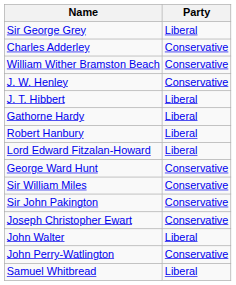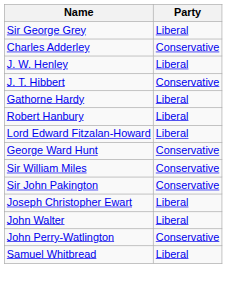 <table class="wikitable">
 <tr>
 <th>Name</th>
 <th>Party</th>
 </tr>
 <tr>
 <td><a href='#'>Sir George Grey</a></td>
 <td><a href='#'>Liberal</a></td>
 </tr>
 <tr>
 <td><a href='#'>Charles Adderley</a></td>
 <td><a href='#'>Conservative</a></td>
 </tr>
 <tr>
-<td><a href='#'>William Wither Bramston Beach</a></td>
-<td><a href='#'>Conservative</a></td>
-</tr>
-<tr>
 <td><a href='#'>J. W. Henley</a></td>
-<td><a href='#'>Conservative</a></td>
+<td><a href='#'>Liberal</a></td>
 </tr>
 <tr>
 <td><a href='#'>J. T. Hibbert</a></td>
-<td><a href='#'>Liberal</a></td>
+<td><a href='#'>Conservative</a></td>
 </tr>
 <tr>
 <td><a href='#'>Gathorne Hardy</a></td>
 <td><a href='#'>Liberal</a></td>
 </tr>
 <tr>
 <td><a href='#'>Robert Hanbury</a></td>
 <td><a href='#'>Liberal</a></td>
 </tr>
 <tr>
 <td><a href='#'>Lord Edward Fitzalan-Howard</a></td>
 <td><a href='#'>Liberal</a></td>
 </tr>
 <tr>
 <td><a href='#'>George Ward Hunt</a></td>
 <td><a href='#'>Conservative</a></td>
 </tr>
 <tr>
 <td><a href='#'>Sir William Miles</a></td>
 <td><a href='#'>Conservative</a></td>
 </tr>
 <tr>
 <td><a href='#'>Sir John Pakington</a></td>
 <td><a href='#'>Conservative</a></td>
 </tr>
 <tr>
 <td><a href='#'>Joseph Christopher Ewart</a></td>
-<td><a href='#'>Conservative</a></td>
+<td><a href='#'>Liberal</a></td>
 </tr>
 <tr>
 <td><a href='#'>John Walter</a></td>
 <td><a href='#'>Liberal</a></td>
 </tr>
 <tr>
 <td><a href='#'>John Perry-Watlington</a></td>
 <td><a href='#'>Conservative</a></td>
 </tr>
 <tr>
 <td><a href='#'>Samuel Whitbread</a></td>
 <td><a href='#'>Liberal</a></td>
 </tr>
 </table>
